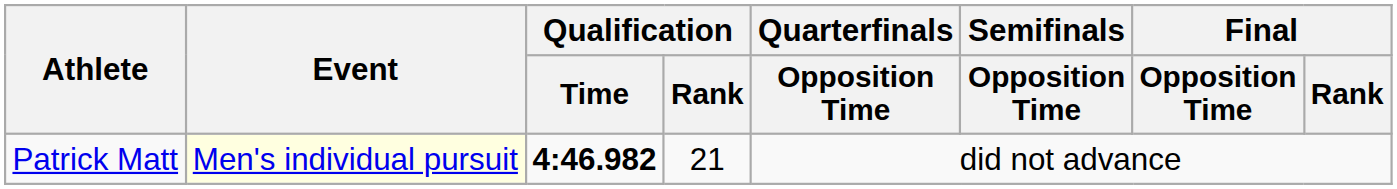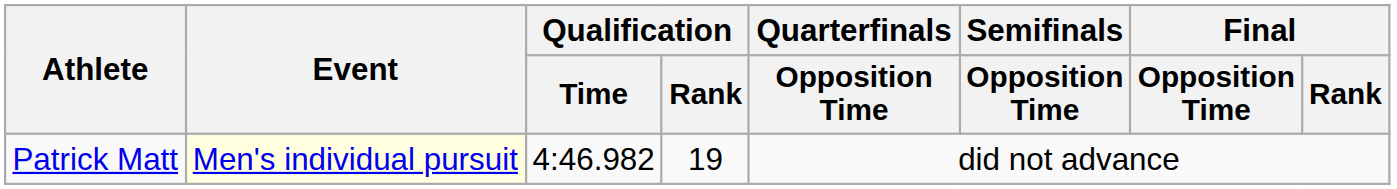 <table class="wikitable" style="font-size:90%">
 <tr>
 <th rowspan="2">Athlete</th>
 <th rowspan="2">Event</th>
 <th colspan=2>Qualification</th>
 <th>Quarterfinals</th>
 <th>Semifinals</th>
 <th colspan=2>Final</th>
 </tr>
 <tr style="font-size:95%">
 <th>Time</th>
 <th>Rank</th>
 <th>Opposition<br>Time</th>
 <th>Opposition<br>Time</th>
 <th>Opposition<br>Time</th>
 <th>Rank</th>
 </tr>
 <tr align=center>
 <td align=left><a href='#'>Patrick Matt</a></td>
 <td align=left style="background: lightyellow;"><a href='#'>Men's individual pursuit</a></td>
-<td><strong>4:46.982</strong></td>
-<td>21</td>
+<td>4:46.982</td>
+<td>19</td>
 <td colspan=4>did not advance</td>
 </tr>
 </table>
